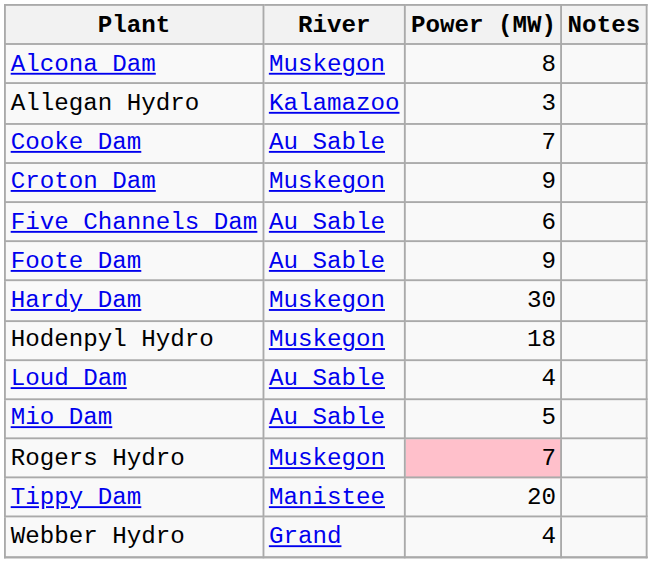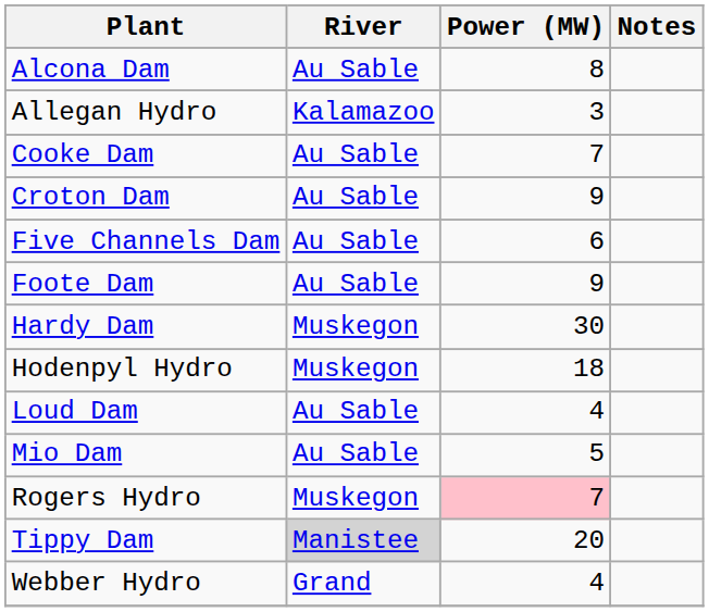 <table class="wikitable sortable">
 <tr>
 <th>Plant</th>
 <th>River</th>
 <th>Power (MW)</th>
 <th>Notes</th>
 </tr>
 <tr>
 <td><a href='#'>Alcona Dam</a></td>
-<td><a href='#'>Muskegon</a></td>
+<td><a href='#'>Au Sable</a></td>
 <td align= "right">8</td>
 <td></td>
 </tr>
 <tr>
 <td>Allegan Hydro</td>
 <td><a href='#'>Kalamazoo</a></td>
 <td align= "right">3</td>
 <td></td>
 </tr>
 <tr>
 <td><a href='#'>Cooke Dam</a></td>
 <td><a href='#'>Au Sable</a></td>
 <td align= "right">7</td>
 <td></td>
 </tr>
 <tr>
 <td><a href='#'>Croton Dam</a></td>
-<td><a href='#'>Muskegon</a></td>
+<td><a href='#'>Au Sable</a></td>
 <td align= "right">9</td>
 <td></td>
 </tr>
 <tr>
 <td><a href='#'>Five Channels Dam</a></td>
 <td><a href='#'>Au Sable</a></td>
 <td align= "right">6</td>
 <td></td>
 </tr>
 <tr>
 <td><a href='#'>Foote Dam</a></td>
 <td><a href='#'>Au Sable</a></td>
 <td align= "right">9</td>
 <td></td>
 </tr>
 <tr>
 <td><a href='#'>Hardy Dam</a></td>
 <td><a href='#'>Muskegon</a></td>
 <td align= "right">30</td>
 <td></td>
 </tr>
 <tr>
 <td>Hodenpyl Hydro</td>
 <td><a href='#'>Muskegon</a></td>
 <td align= "right">18</td>
 <td></td>
 </tr>
 <tr>
 <td><a href='#'>Loud Dam</a></td>
 <td><a href='#'>Au Sable</a></td>
 <td align= "right">4</td>
 <td></td>
 </tr>
 <tr>
 <td><a href='#'>Mio Dam</a></td>
 <td><a href='#'>Au Sable</a></td>
 <td align= "right">5</td>
 <td></td>
 </tr>
 <tr>
 <td>Rogers Hydro</td>
 <td><a href='#'>Muskegon</a></td>
 <td align= "right" style="background: pink;">7</td>
 <td></td>
 </tr>
 <tr>
 <td><a href='#'>Tippy Dam</a></td>
-<td><a href='#'>Manistee</a></td>
+<td style="background: lightgrey;"><a href='#'>Manistee</a></td>
 <td align= "right">20</td>
 <td></td>
 </tr>
 <tr>
 <td>Webber Hydro</td>
 <td><a href='#'>Grand</a></td>
 <td align= "right">4</td>
 <td></td>
 </tr>
 <tr>
 </tr>
 </table>
